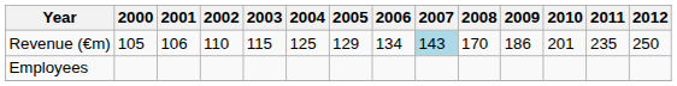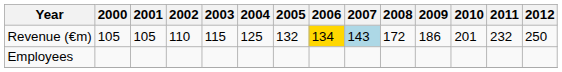 <table class="wikitable">
 <tr>
 <th>Year</th>
 <th>2000</th>
 <th>2001</th>
 <th>2002</th>
 <th>2003</th>
 <th>2004</th>
 <th>2005</th>
 <th>2006</th>
 <th>2007</th>
 <th>2008</th>
 <th>2009</th>
 <th>2010</th>
 <th>2011</th>
 <th>2012</th>
 </tr>
 <tr ---->
 <td>Revenue (€m)</td>
 <td>105</td>
-<td>106</td>
+<td>105</td>
 <td>110</td>
 <td>115</td>
 <td>125</td>
-<td>129</td>
-<td>134</td>
+<td>132</td>
+<td style="background: gold;">134</td>
 <td style="background: lightblue;">143</td>
-<td>170</td>
+<td>172</td>
 <td>186</td>
 <td>201</td>
-<td>235</td>
+<td>232</td>
 <td>250</td>
 </tr>
 <tr ---->
 <td>Employees</td>
 <td></td>
 <td></td>
 <td></td>
 <td></td>
 <td></td>
 <td></td>
 <td></td>
 <td></td>
 <td></td>
 <td></td>
 <td></td>
 <td></td>
 <td></td>
 </tr>
 <tr ---->
 </tr>
 </table>
